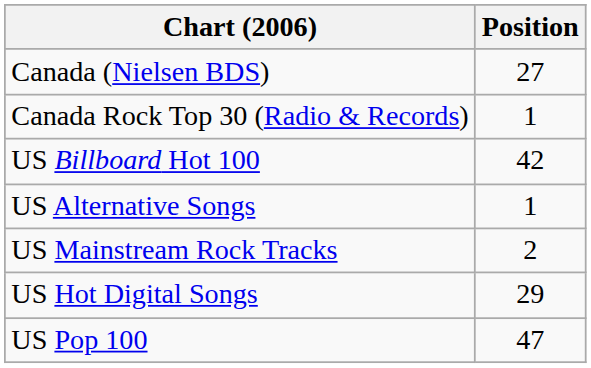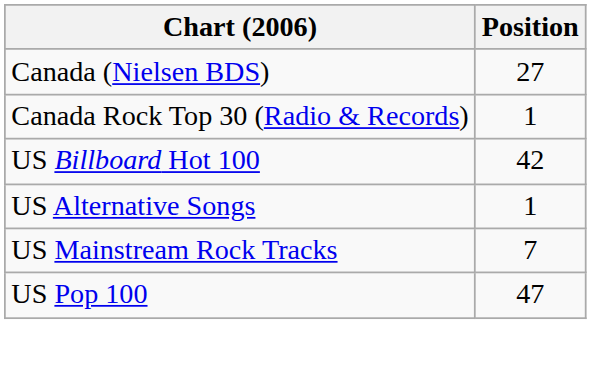 <table class="wikitable" border="1">
 <tr>
 <th>Chart (2006)</th>
 <th>Position</th>
 </tr>
 <tr>
 <td>Canada (<a href='#'>Nielsen BDS</a>)</td>
 <td align="center">27</td>
 </tr>
 <tr>
 <td>Canada Rock Top 30 (<a href='#'>Radio & Records</a>)</td>
 <td align="center">1</td>
 </tr>
 <tr>
 <td>US <a href='#'><em>Billboard</em> Hot 100</a></td>
 <td align="center">42</td>
 </tr>
 <tr>
 <td>US <a href='#'>Alternative Songs</a></td>
 <td align="center">1</td>
 </tr>
 <tr>
 <td>US <a href='#'>Mainstream Rock Tracks</a></td>
-<td align="center">2</td>
-</tr>
-<tr>
-<td>US <a href='#'>Hot Digital Songs</a></td>
-<td align="center">29</td>
+<td align="center">7</td>
 </tr>
 <tr>
 <td>US <a href='#'>Pop 100</a></td>
 <td align="center">47</td>
 </tr>
 </table>
